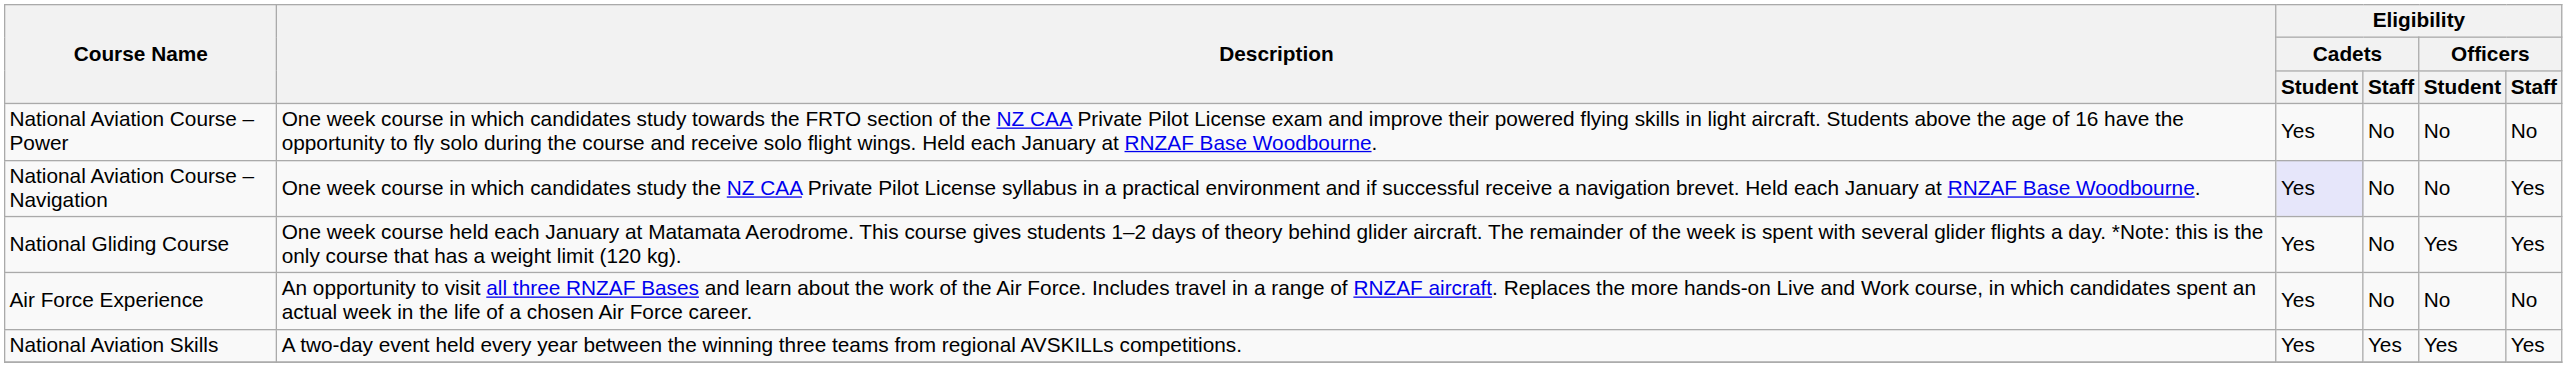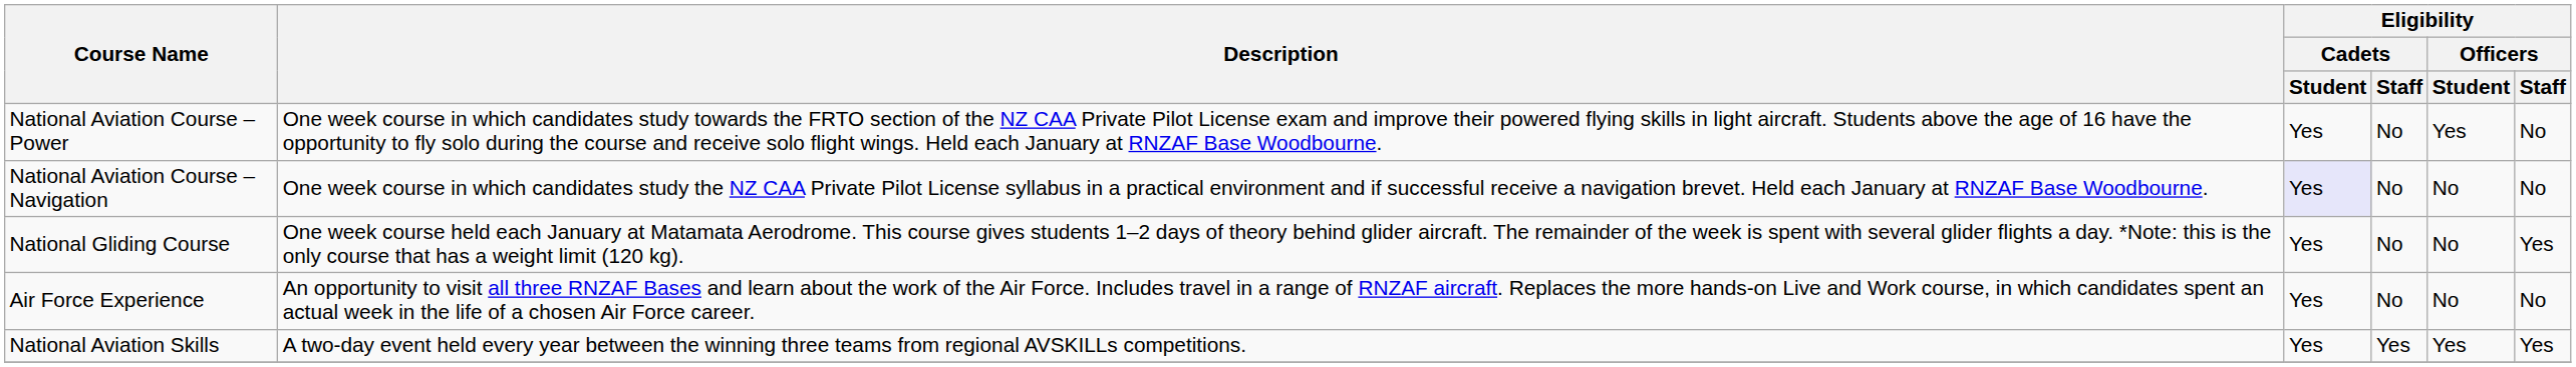 <table class="wikitable">
 <tr>
 <th rowspan="3">Course Name</th>
 <th rowspan="3">Description</th>
 <th colspan="4">Eligibility</th>
 </tr>
 <tr>
 <th colspan="2">Cadets</th>
 <th colspan="2">Officers</th>
 </tr>
 <tr>
 <th>Student</th>
 <th>Staff</th>
 <th>Student</th>
 <th>Staff</th>
 </tr>
 <tr>
 <td>National Aviation Course – Power</td>
 <td>One week course in which candidates study towards the FRTO section of the <a href='#'>NZ CAA</a> Private Pilot License exam and improve their powered flying skills in light aircraft. Students above the age of 16 have the opportunity to fly solo during the course and receive solo flight wings. Held each January at <a href='#'>RNZAF Base Woodbourne</a>.</td>
 <td>Yes</td>
 <td>No</td>
-<td>No</td>
+<td>Yes</td>
 <td>No</td>
 </tr>
 <tr>
 <td>National Aviation Course – Navigation</td>
 <td>One week course in which candidates study the <a href='#'>NZ CAA</a> Private Pilot License syllabus in a practical environment and if successful receive a navigation brevet. Held each January at <a href='#'>RNZAF Base Woodbourne</a>.</td>
 <td style="background: lavender;">Yes</td>
 <td>No</td>
 <td>No</td>
-<td>Yes</td>
+<td>No</td>
 </tr>
 <tr>
 <td>National Gliding Course</td>
 <td>One week course held each January at Matamata Aerodrome. This course gives students 1–2 days of theory behind glider aircraft. The remainder of the week is spent with several glider flights a day. *Note: this is the only course that has a weight limit (120 kg).</td>
 <td>Yes</td>
 <td>No</td>
-<td>Yes</td>
+<td>No</td>
 <td>Yes</td>
 </tr>
 <tr>
 <td>Air Force Experience</td>
 <td>An opportunity to visit <a href='#'>all three RNZAF Bases</a> and learn about the work of the Air Force. Includes travel in a range of <a href='#'>RNZAF aircraft</a>. Replaces the more hands-on Live and Work course, in which candidates spent an actual week in the life of a chosen Air Force career.</td>
 <td>Yes</td>
 <td>No</td>
 <td>No</td>
 <td>No</td>
 </tr>
 <tr>
 <td>National Aviation Skills</td>
 <td>A two-day event held every year between the winning three teams from regional AVSKILLs competitions.</td>
 <td>Yes</td>
 <td>Yes</td>
 <td>Yes</td>
 <td>Yes</td>
 </tr>
 <tr>
 </tr>
 </table>
